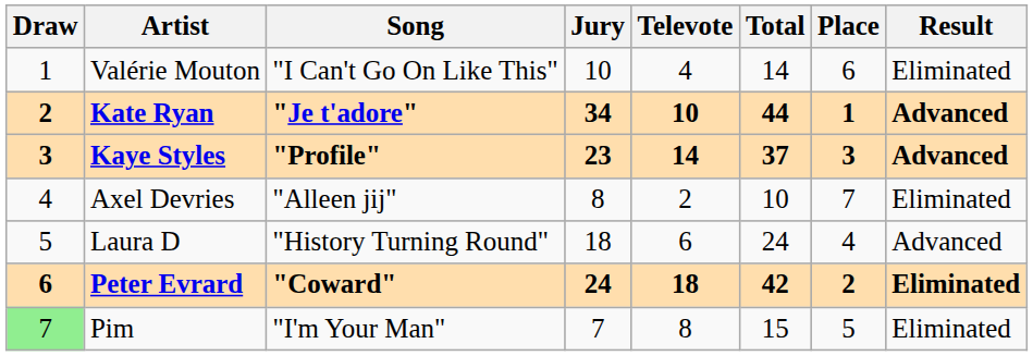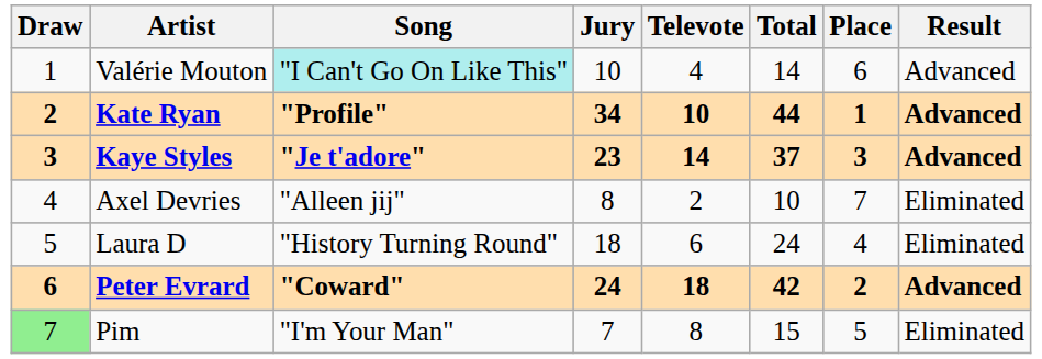 <table class="sortable wikitable" style="margin: 1em auto 1em auto; text-align:center;">
 <tr>
 <th>Draw</th>
 <th>Artist</th>
 <th>Song</th>
 <th>Jury</th>
 <th>Televote</th>
 <th>Total</th>
 <th>Place</th>
 <th>Result</th>
 </tr>
 <tr>
 <td>1</td>
 <td align="left">Valérie Mouton</td>
-<td align="left">"I Can't Go On Like This"</td>
+<td align="left" style="background: paleturquoise;">"I Can't Go On Like This"</td>
 <td>10</td>
 <td>4</td>
 <td>14</td>
 <td>6</td>
-<td align="left">Eliminated</td>
+<td align="left">Advanced</td>
 </tr>
 <tr style="font-weight:bold; background:navajowhite;">
 <td>2</td>
 <td align="left"><a href='#'>Kate Ryan</a></td>
-<td align="left">"<a href='#'>Je t'adore</a>"</td>
+<td align="left">"Profile"</td>
 <td>34</td>
 <td>10</td>
 <td>44</td>
 <td>1</td>
 <td align="left">Advanced</td>
 </tr>
 <tr style="font-weight:bold; background:navajowhite;">
 <td>3</td>
 <td align="left"><a href='#'>Kaye Styles</a></td>
-<td align="left">"Profile"</td>
+<td align="left">"<a href='#'>Je t'adore</a>"</td>
 <td>23</td>
 <td>14</td>
 <td>37</td>
 <td>3</td>
 <td align="left">Advanced</td>
 </tr>
 <tr>
 <td>4</td>
 <td align="left">Axel Devries</td>
 <td align="left">"Alleen jij"</td>
 <td>8</td>
 <td>2</td>
 <td>10</td>
 <td>7</td>
 <td align="left">Eliminated</td>
 </tr>
 <tr>
 <td>5</td>
 <td align="left">Laura D</td>
 <td align="left">"History Turning Round"</td>
 <td>18</td>
 <td>6</td>
 <td>24</td>
 <td>4</td>
-<td align="left">Advanced</td>
+<td align="left">Eliminated</td>
 </tr>
 <tr style="font-weight:bold; background:navajowhite;">
 <td>6</td>
 <td align="left"><a href='#'>Peter Evrard</a></td>
 <td align="left">"Coward"</td>
 <td>24</td>
 <td>18</td>
 <td>42</td>
 <td>2</td>
-<td align="left">Eliminated</td>
+<td align="left">Advanced</td>
 </tr>
 <tr>
 <td style="background: lightgreen;">7</td>
 <td align="left">Pim</td>
 <td align="left">"I'm Your Man"</td>
 <td>7</td>
 <td>8</td>
 <td>15</td>
 <td>5</td>
 <td align="left">Eliminated</td>
 </tr>
 </table>
